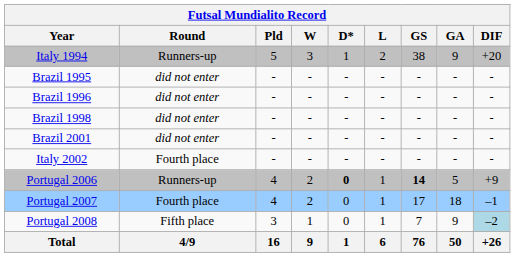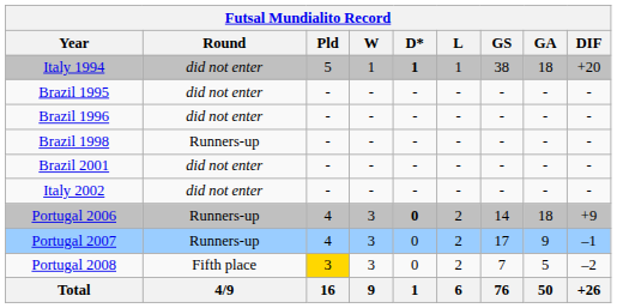 <table class="wikitable" style="text-align: center;font-size:90%;">
 <tr>
 <th colspan=9><a href='#'>Futsal Mundialito Record</a></th>
 </tr>
 <tr>
 <th width=125>Year</th>
 <th width=150>Round</th>
 <th width=35>Pld</th>
 <th width=35>W</th>
 <th width=35>D*</th>
 <th width=35>L</th>
 <th width=35>GS</th>
 <th width=35>GA</th>
 <th width=35>DIF</th>
 </tr>
 <tr bgcolor=silver>
 <td><a href='#'>Italy 1994</a></td>
-<td>Runners-up</td>
+<td><em>did not enter</em></td>
 <td>5</td>
-<td>3</td>
 <td>1</td>
-<td>2</td>
+<td><strong>1</strong></td>
+<td>1</td>
 <td>38</td>
-<td>9</td>
+<td>18</td>
 <td>+20</td>
 </tr>
 <tr>
 <td><a href='#'>Brazil 1995</a></td>
 <td><em>did not enter</em></td>
 <td>-</td>
 <td>-</td>
 <td>-</td>
 <td>-</td>
 <td>-</td>
 <td>-</td>
 <td>-</td>
 </tr>
 <tr>
 <td><a href='#'>Brazil 1996</a></td>
 <td><em>did not enter</em></td>
 <td>-</td>
 <td>-</td>
 <td>-</td>
 <td>-</td>
 <td>-</td>
 <td>-</td>
 <td>-</td>
 </tr>
 <tr>
 <td><a href='#'>Brazil 1998</a></td>
-<td><em>did not enter</em></td>
+<td>Runners-up</td>
 <td>-</td>
 <td>-</td>
 <td>-</td>
 <td>-</td>
 <td>-</td>
 <td>-</td>
 <td>-</td>
 </tr>
 <tr>
 <td><a href='#'>Brazil 2001</a></td>
 <td><em>did not enter</em></td>
 <td>-</td>
 <td>-</td>
 <td>-</td>
 <td>-</td>
 <td>-</td>
 <td>-</td>
 <td>-</td>
 </tr>
 <tr>
 <td><a href='#'>Italy 2002</a></td>
-<td>Fourth place</td>
+<td><em>did not enter</em></td>
 <td>-</td>
 <td>-</td>
 <td>-</td>
 <td>-</td>
 <td>-</td>
 <td>-</td>
 <td>-</td>
 </tr>
 <tr bgcolor=silver>
 <td><a href='#'>Portugal 2006</a></td>
 <td>Runners-up</td>
 <td>4</td>
+<td>3</td>
+<td><strong>0</strong></td>
 <td>2</td>
-<td><strong>0</strong></td>
-<td>1</td>
-<td><strong>14</strong></td>
-<td>5</td>
+<td>14</td>
+<td>18</td>
 <td>+9</td>
 </tr>
 <tr style="background:#9acdff;">
 <td><a href='#'>Portugal 2007</a></td>
-<td>Fourth place</td>
+<td>Runners-up</td>
 <td>4</td>
+<td>3</td>
+<td>0</td>
 <td>2</td>
-<td>0</td>
-<td>1</td>
 <td>17</td>
-<td>18</td>
+<td>9</td>
 <td>–1</td>
 </tr>
 <tr>
 <td><a href='#'>Portugal 2008</a></td>
 <td>Fifth place</td>
+<td style="background: gold;">3</td>
 <td>3</td>
-<td>1</td>
 <td>0</td>
-<td>1</td>
+<td>2</td>
 <td>7</td>
-<td>9</td>
-<td style="background: lightblue;">–2</td>
+<td>5</td>
+<td>–2</td>
 </tr>
 <tr>
 <th><strong>Total</strong></th>
 <th>4/9</th>
 <th>16</th>
 <th>9</th>
 <th>1</th>
 <th>6</th>
 <th>76</th>
 <th>50</th>
 <th>+26</th>
 </tr>
 </table>
